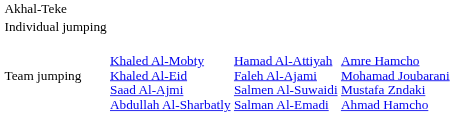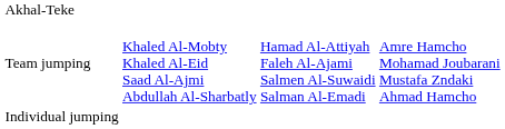 <table>
 <tr>
 <td>Akhal-Teke</td>
-<td></td>
-<td></td>
-<td></td>
-</tr>
-<tr>
-<td>Individual jumping</td>
 <td></td>
 <td></td>
 <td></td>
 </tr>
 <tr>
 <td>Team jumping</td>
 <td><br><a href='#'>Khaled Al-Mobty</a><br><a href='#'>Khaled Al-Eid</a><br><a href='#'>Saad Al-Ajmi</a><br><a href='#'>Abdullah Al-Sharbatly</a></td>
 <td><br><a href='#'>Hamad Al-Attiyah</a><br><a href='#'>Faleh Al-Ajami</a><br><a href='#'>Salmen Al-Suwaidi</a><br><a href='#'>Salman Al-Emadi</a></td>
 <td><br><a href='#'>Amre Hamcho</a><br><a href='#'>Mohamad Joubarani</a><br><a href='#'>Mustafa Zndaki</a><br><a href='#'>Ahmad Hamcho</a></td>
 </tr>
+<tr>
+<td>Individual jumping</td>
+<td></td>
+<td></td>
+<td></td>
+</tr>
 </table>
